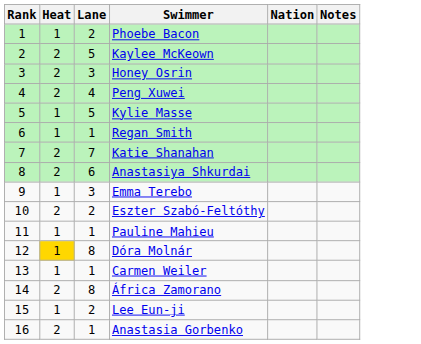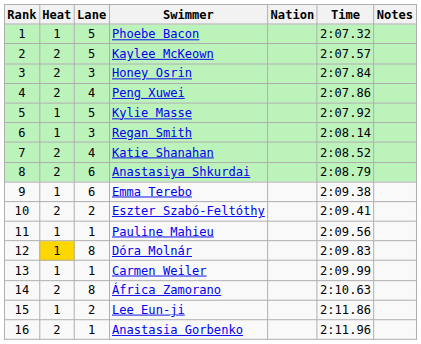 <table class="wikitable sortable mw-collapsible" style="text-align:center">
 <tr>
 <th scope="col">Rank</th>
 <th scope="col">Heat</th>
 <th scope="col">Lane</th>
 <th scope="col">Swimmer</th>
 <th scope="col">Nation</th>
+<th scope="col">Time</th>
 <th scope="col">Notes</th>
 </tr>
 <tr bgcolor=bbf3bb>
 <td>1</td>
 <td>1</td>
-<td>2</td>
+<td>5</td>
 <td align=left><a href='#'>Phoebe Bacon</a></td>
 <td align=left></td>
+<td>2:07.32</td>
 <td></td>
 </tr>
 <tr bgcolor=bbf3bb>
 <td>2</td>
 <td>2</td>
 <td>5</td>
 <td align=left><a href='#'>Kaylee McKeown</a></td>
 <td align=left></td>
+<td>2:07.57</td>
 <td></td>
 </tr>
 <tr bgcolor=bbf3bb>
 <td>3</td>
 <td>2</td>
 <td>3</td>
 <td align=left><a href='#'>Honey Osrin</a></td>
 <td align=left></td>
+<td>2:07.84</td>
 <td></td>
 </tr>
 <tr bgcolor=bbf3bb>
 <td>4</td>
 <td>2</td>
 <td>4</td>
 <td align=left><a href='#'>Peng Xuwei</a></td>
 <td align=left></td>
+<td>2:07.86</td>
 <td></td>
 </tr>
 <tr bgcolor=bbf3bb>
 <td>5</td>
 <td>1</td>
 <td>5</td>
 <td align=left><a href='#'>Kylie Masse</a></td>
 <td align=left></td>
+<td>2:07.92</td>
 <td></td>
 </tr>
 <tr bgcolor=bbf3bb>
 <td>6</td>
 <td>1</td>
-<td>1</td>
+<td>3</td>
 <td align=left><a href='#'>Regan Smith</a></td>
 <td align=left></td>
+<td>2:08.14</td>
 <td></td>
 </tr>
 <tr bgcolor=bbf3bb>
 <td>7</td>
 <td>2</td>
-<td>7</td>
+<td>4</td>
 <td align=left><a href='#'>Katie Shanahan</a></td>
 <td align=left></td>
+<td>2:08.52</td>
 <td></td>
 </tr>
 <tr bgcolor=bbf3bb>
 <td>8</td>
 <td>2</td>
 <td>6</td>
 <td align=left><a href='#'>Anastasiya Shkurdai</a></td>
 <td align=left></td>
+<td>2:08.79</td>
 <td></td>
 </tr>
 <tr>
 <td>9</td>
 <td>1</td>
-<td>3</td>
+<td>6</td>
 <td align=left><a href='#'>Emma Terebo</a></td>
 <td align=left></td>
+<td>2:09.38</td>
 <td></td>
 </tr>
 <tr>
 <td>10</td>
 <td>2</td>
 <td>2</td>
 <td align=left><a href='#'>Eszter Szabó-Feltóthy</a></td>
 <td align=left></td>
+<td>2:09.41</td>
 <td></td>
 </tr>
 <tr>
 <td>11</td>
 <td>1</td>
 <td>1</td>
 <td align=left><a href='#'>Pauline Mahieu</a></td>
 <td align=left></td>
+<td>2:09.56</td>
 <td></td>
 </tr>
 <tr>
 <td>12</td>
 <td style="background: gold;">1</td>
 <td>8</td>
 <td align=left><a href='#'>Dóra Molnár</a></td>
 <td align=left></td>
+<td>2:09.83</td>
 <td></td>
 </tr>
 <tr>
 <td>13</td>
 <td>1</td>
 <td>1</td>
 <td align=left><a href='#'>Carmen Weiler</a></td>
 <td align=left></td>
+<td>2:09.99</td>
 <td></td>
 </tr>
 <tr>
 <td>14</td>
 <td>2</td>
 <td>8</td>
 <td align=left><a href='#'>África Zamorano</a></td>
 <td align=left></td>
+<td>2:10.63</td>
 <td></td>
 </tr>
 <tr>
 <td>15</td>
 <td>1</td>
 <td>2</td>
 <td align=left><a href='#'>Lee Eun-ji</a></td>
 <td align=left></td>
+<td>2:11.86</td>
 <td></td>
 </tr>
 <tr>
 <td>16</td>
 <td>2</td>
 <td>1</td>
 <td align=left><a href='#'>Anastasia Gorbenko</a></td>
 <td align=left></td>
+<td>2:11.96</td>
 <td></td>
 </tr>
 </table>
